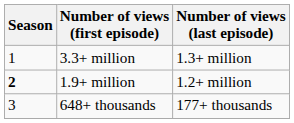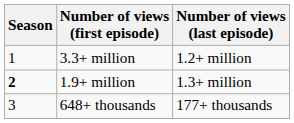 <table class="wikitable">
 <tr>
 <th>Season</th>
 <th>Number of views<br>(first episode)</th>
 <th>Number of views<br>(last episode)</th>
 </tr>
 <tr>
 <td>1</td>
 <td>3.3+ million</td>
-<td>1.3+ million</td>
+<td>1.2+ million</td>
 </tr>
 <tr>
 <td><strong>2</strong></td>
 <td>1.9+ million</td>
-<td>1.2+ million</td>
+<td>1.3+ million</td>
 </tr>
 <tr>
 <td>3</td>
 <td>648+ thousands</td>
 <td>177+ thousands</td>
 </tr>
 <tr>
 </tr>
 </table>
